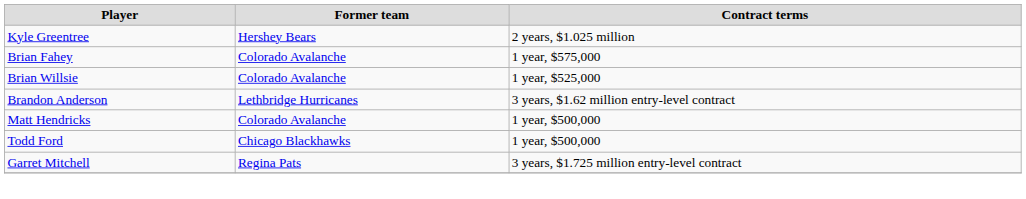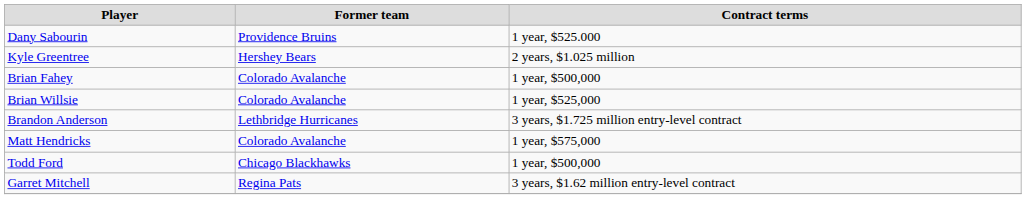 <table class="wikitable" width=97%>
 <tr align="center"  bgcolor="#dddddd">
 <td><strong>Player</strong></td>
 <td><strong>Former team</strong></td>
 <td><strong>Contract terms</strong></td>
+</tr>
+<tr>
+<td><a href='#'>Dany Sabourin</a></td>
+<td><a href='#'>Providence Bruins</a></td>
+<td>1 year, $525.000</td>
 </tr>
 <tr>
 <td><a href='#'>Kyle Greentree</a></td>
 <td><a href='#'>Hershey Bears</a></td>
 <td>2 years, $1.025 million</td>
 </tr>
 <tr>
 <td><a href='#'>Brian Fahey</a></td>
 <td><a href='#'>Colorado Avalanche</a></td>
-<td>1 year, $575,000</td>
+<td>1 year, $500,000</td>
 </tr>
 <tr>
 <td><a href='#'>Brian Willsie</a></td>
 <td><a href='#'>Colorado Avalanche</a></td>
 <td>1 year, $525,000</td>
 </tr>
 <tr>
 <td><a href='#'>Brandon Anderson</a></td>
 <td><a href='#'>Lethbridge Hurricanes</a></td>
-<td>3 years, $1.62 million entry-level contract</td>
+<td>3 years, $1.725 million entry-level contract</td>
 </tr>
 <tr>
 <td><a href='#'>Matt Hendricks</a></td>
 <td><a href='#'>Colorado Avalanche</a></td>
-<td>1 year, $500,000</td>
+<td>1 year, $575,000</td>
 </tr>
 <tr>
 <td><a href='#'>Todd Ford</a></td>
 <td><a href='#'>Chicago Blackhawks</a></td>
 <td>1 year, $500,000</td>
 </tr>
 <tr>
 <td><a href='#'>Garret Mitchell</a></td>
 <td><a href='#'>Regina Pats</a></td>
-<td>3 years, $1.725 million entry-level contract</td>
+<td>3 years, $1.62 million entry-level contract</td>
 </tr>
 <tr>
 </tr>
 </table>
